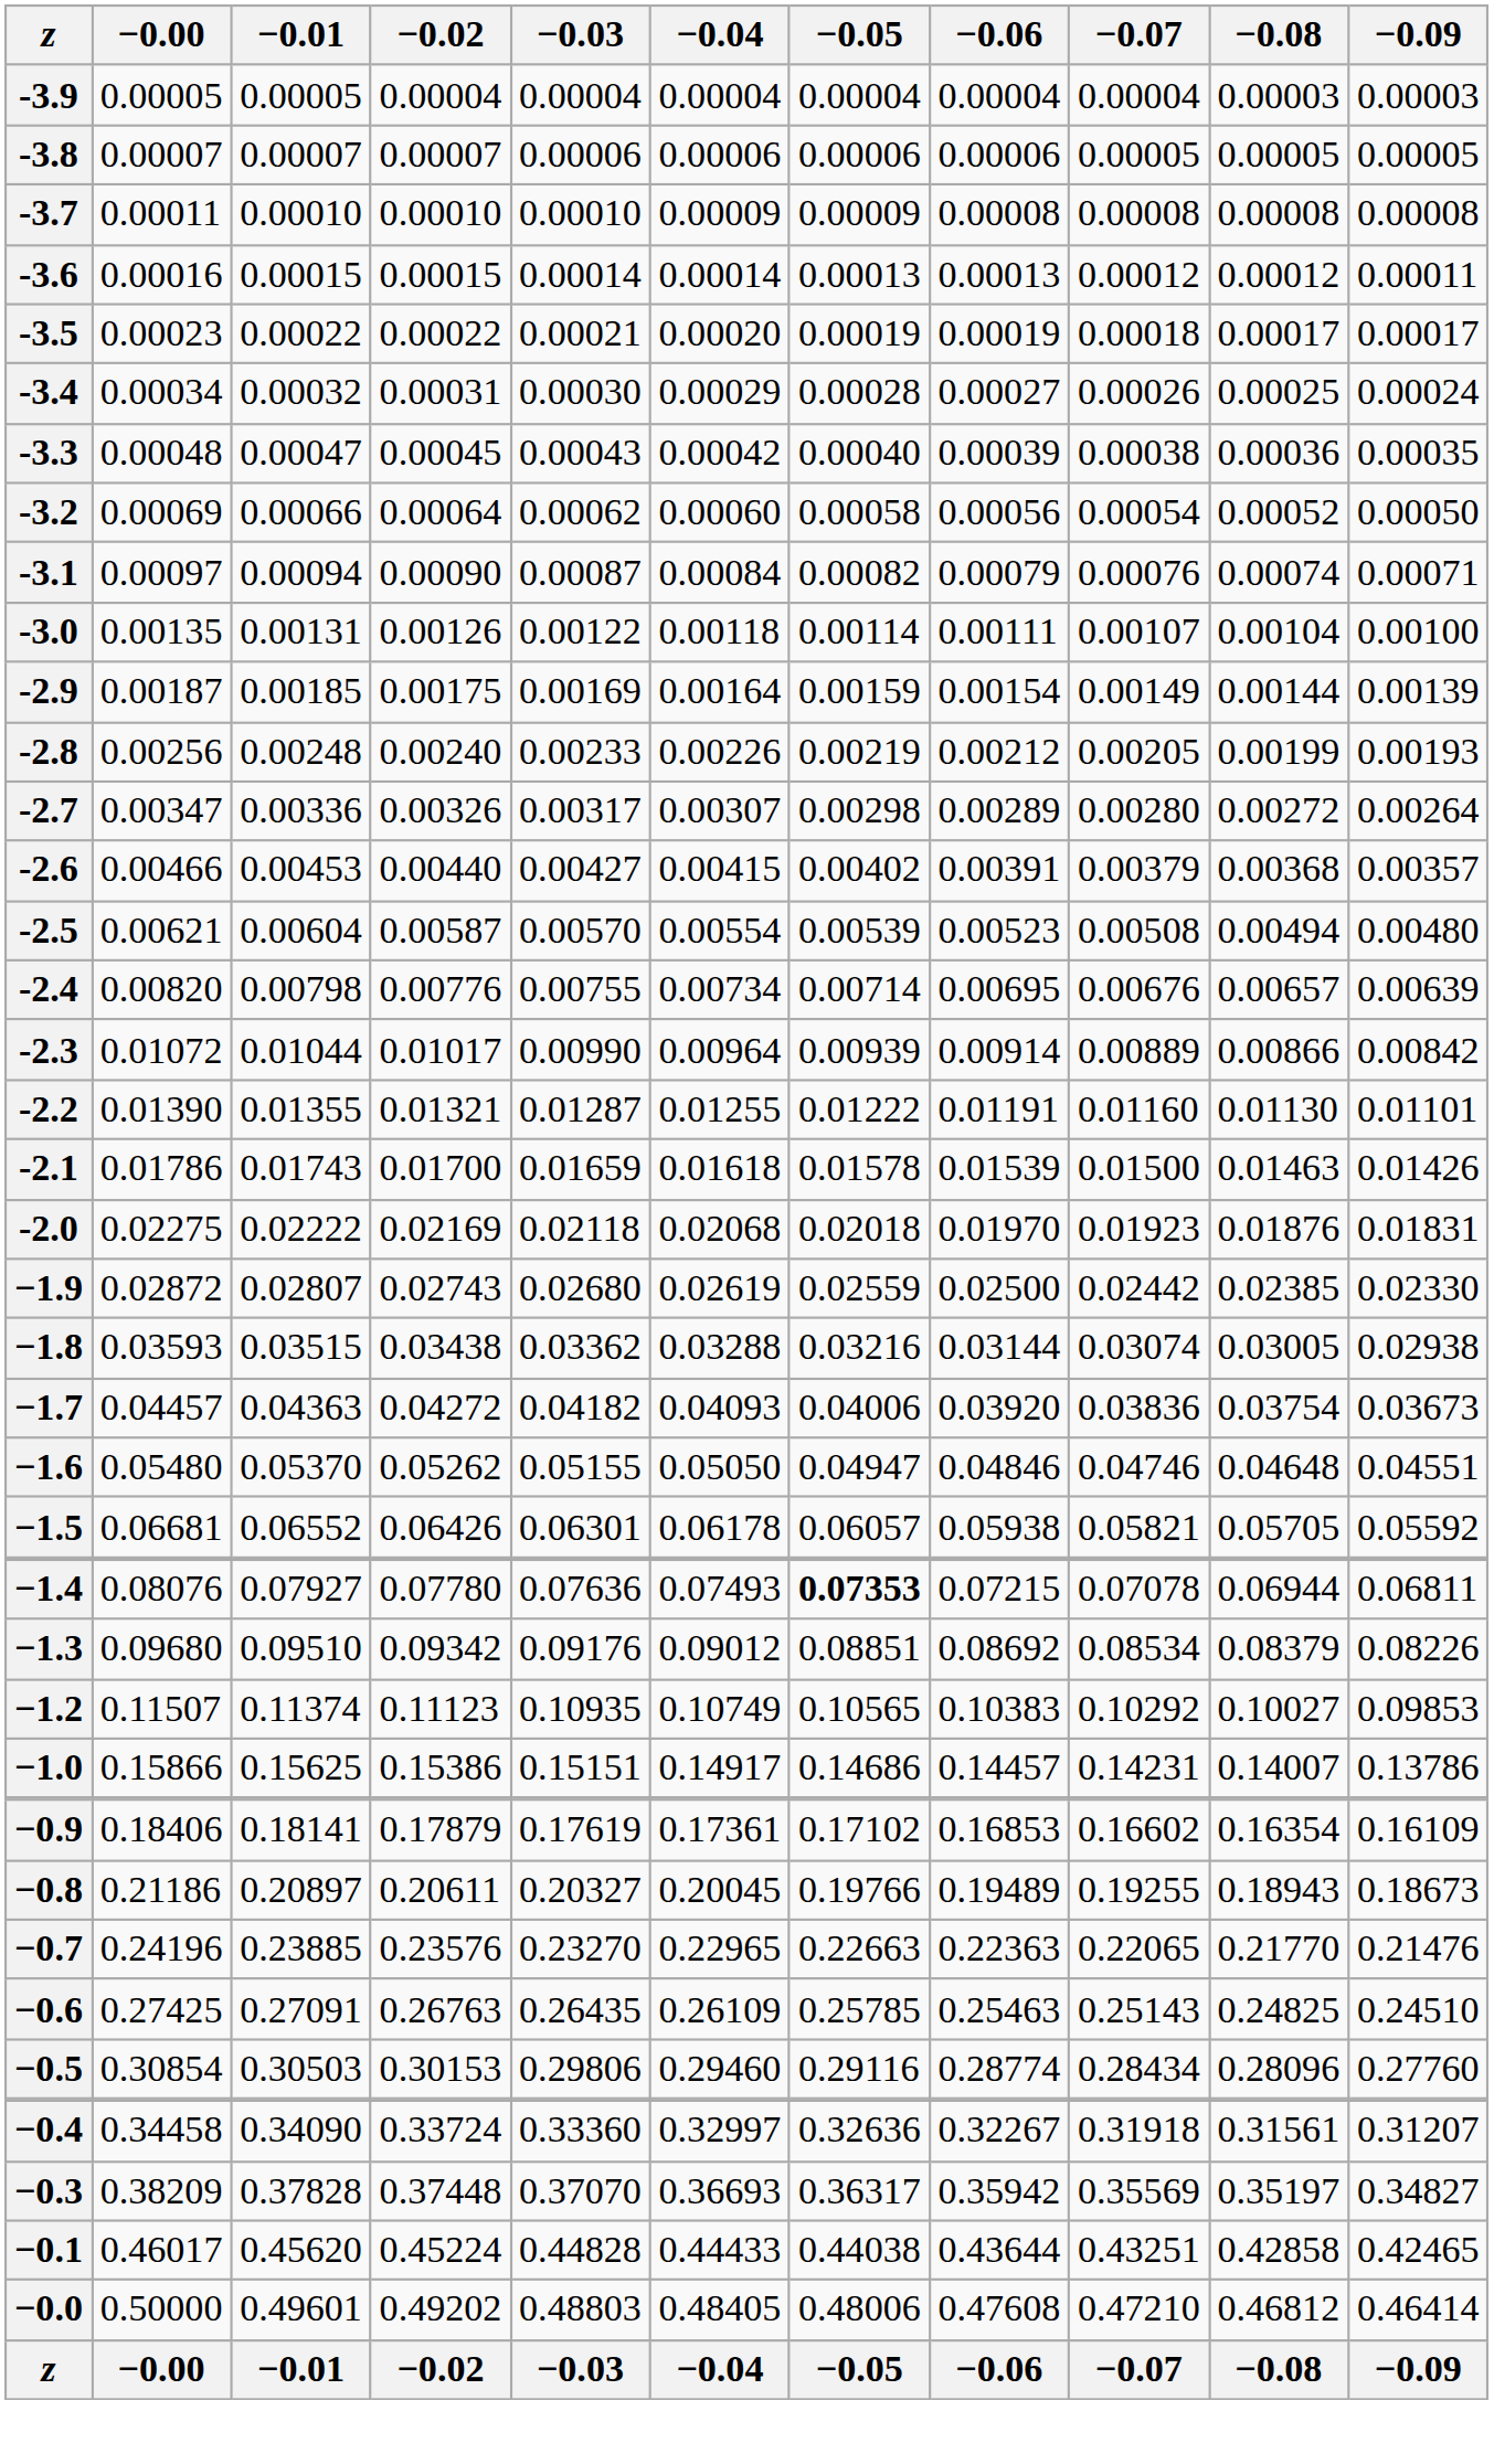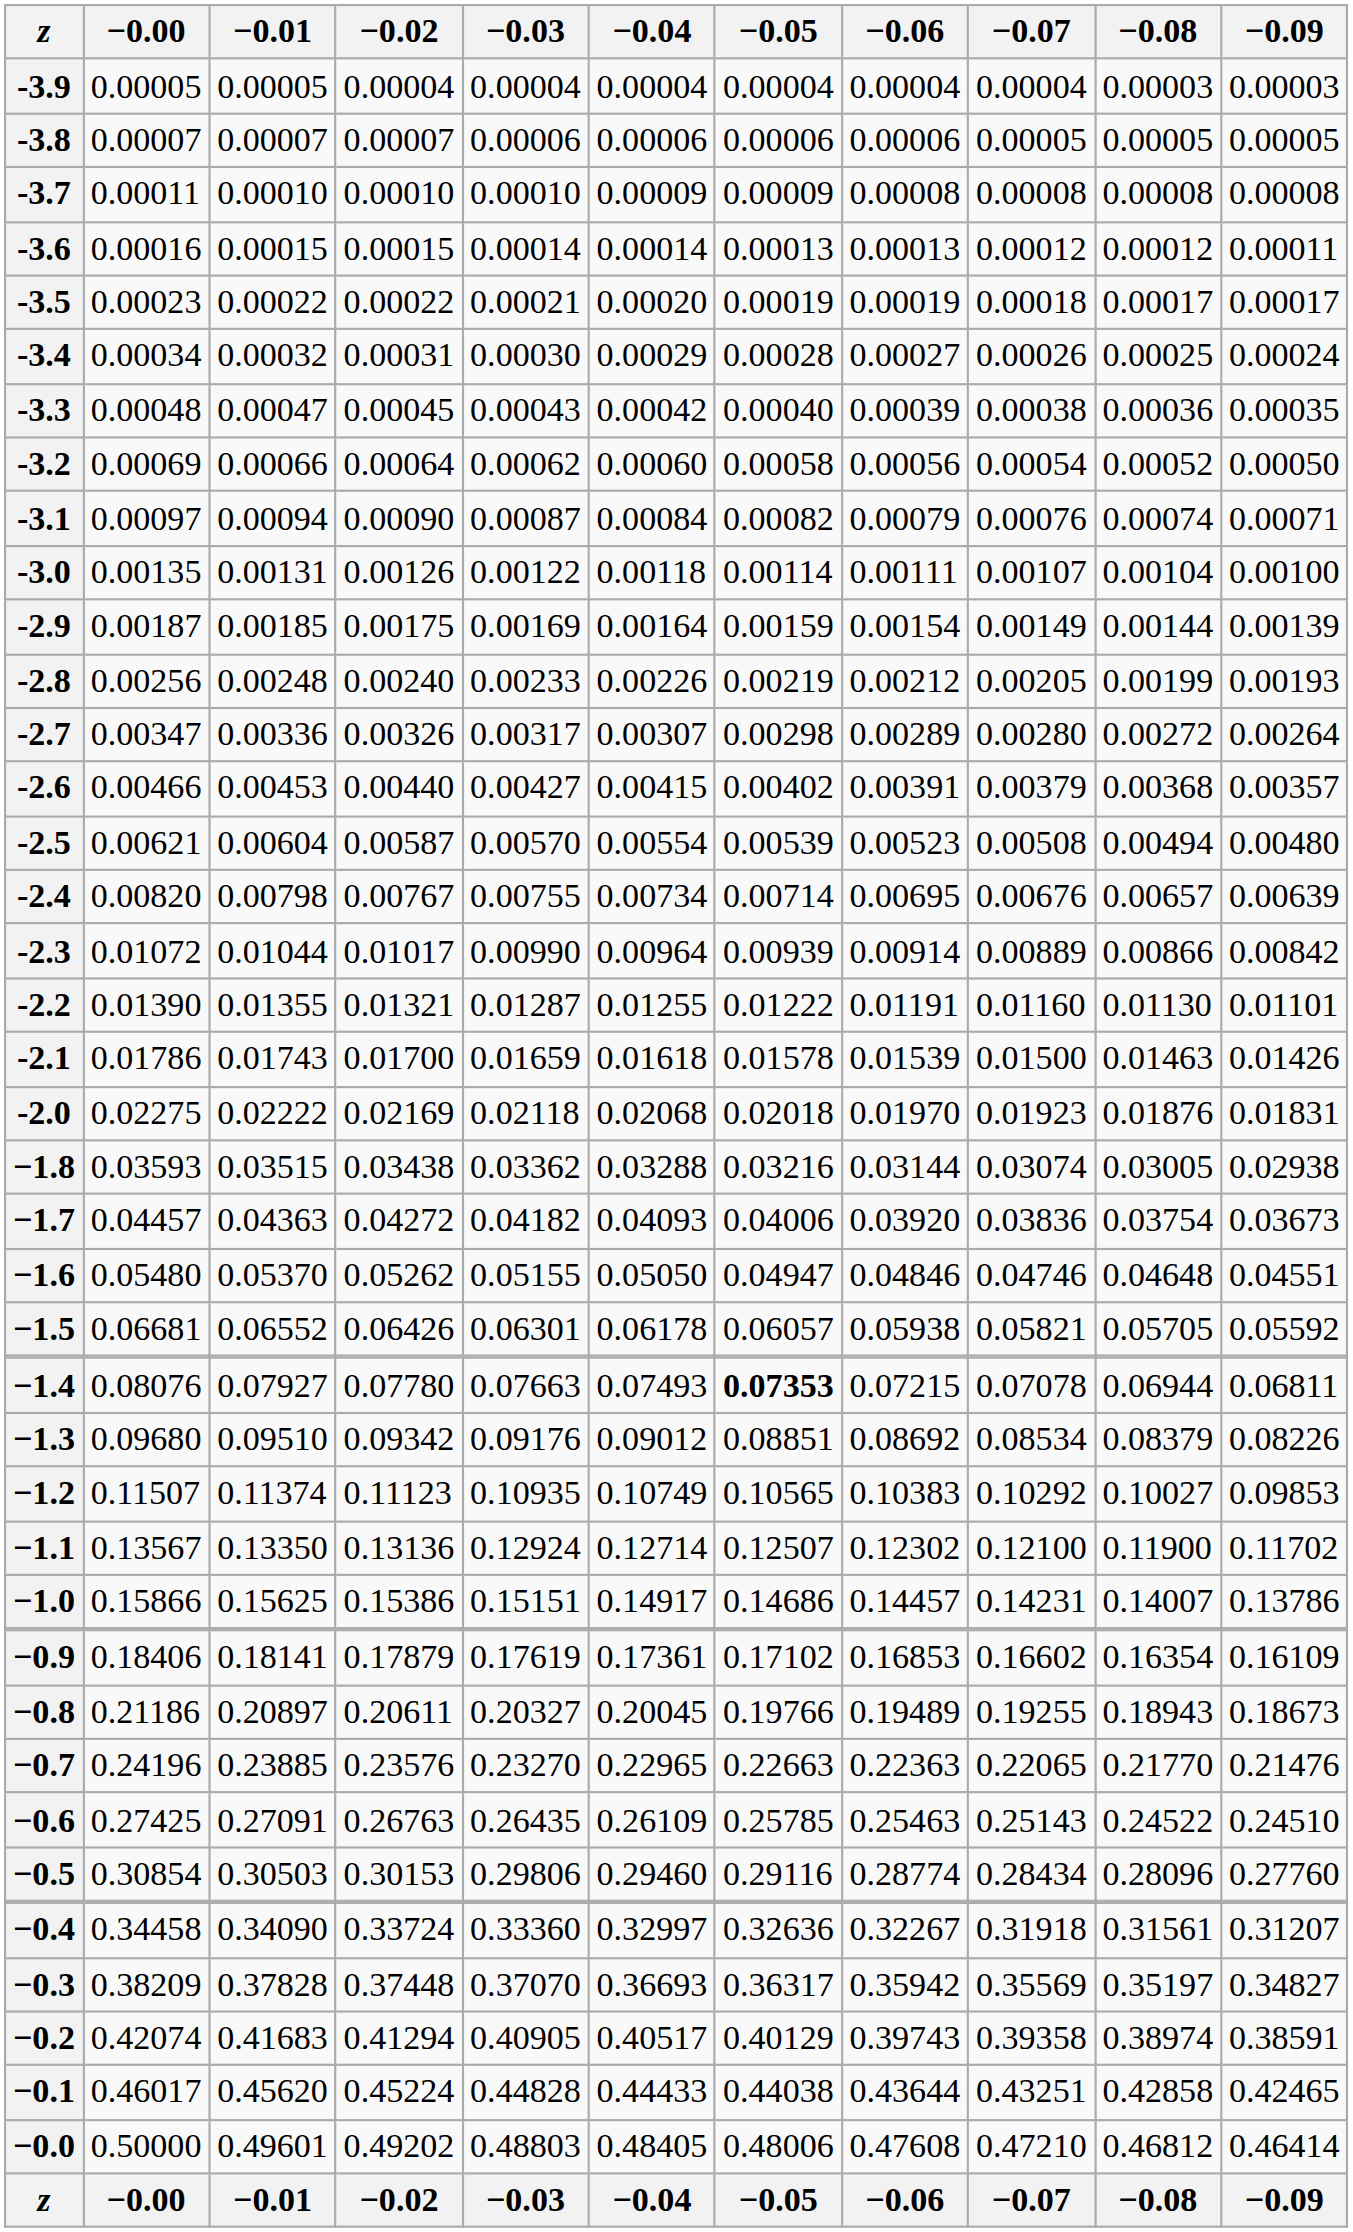 <table class="wikitable">
 <tr>
 <th><em>z</em></th>
 <th>−0.00</th>
 <th>−0.01</th>
 <th>−0.02</th>
 <th>−0.03</th>
 <th>−0.04</th>
 <th>−0.05</th>
 <th>−0.06</th>
 <th>−0.07</th>
 <th>−0.08</th>
 <th>−0.09</th>
 </tr>
 <tr>
 <th>-3.9</th>
 <td>0.00005</td>
 <td>0.00005</td>
 <td>0.00004</td>
 <td>0.00004</td>
 <td>0.00004</td>
 <td>0.00004</td>
 <td>0.00004</td>
 <td>0.00004</td>
 <td>0.00003</td>
 <td>0.00003</td>
 </tr>
 <tr>
 <th>-3.8</th>
 <td>0.00007</td>
 <td>0.00007</td>
 <td>0.00007</td>
 <td>0.00006</td>
 <td>0.00006</td>
 <td>0.00006</td>
 <td>0.00006</td>
 <td>0.00005</td>
 <td>0.00005</td>
 <td>0.00005</td>
 </tr>
 <tr>
 <th>-3.7</th>
 <td>0.00011</td>
 <td>0.00010</td>
 <td>0.00010</td>
 <td>0.00010</td>
 <td>0.00009</td>
 <td>0.00009</td>
 <td>0.00008</td>
 <td>0.00008</td>
 <td>0.00008</td>
 <td>0.00008</td>
 </tr>
 <tr>
 <th>-3.6</th>
 <td>0.00016</td>
 <td>0.00015</td>
 <td>0.00015</td>
 <td>0.00014</td>
 <td>0.00014</td>
 <td>0.00013</td>
 <td>0.00013</td>
 <td>0.00012</td>
 <td>0.00012</td>
 <td>0.00011</td>
 </tr>
 <tr>
 <th>-3.5</th>
 <td>0.00023</td>
 <td>0.00022</td>
 <td>0.00022</td>
 <td>0.00021</td>
 <td>0.00020</td>
 <td>0.00019</td>
 <td>0.00019</td>
 <td>0.00018</td>
 <td>0.00017</td>
 <td>0.00017</td>
 </tr>
 <tr>
 <th>-3.4</th>
 <td>0.00034</td>
 <td>0.00032</td>
 <td>0.00031</td>
 <td>0.00030</td>
 <td>0.00029</td>
 <td>0.00028</td>
 <td>0.00027</td>
 <td>0.00026</td>
 <td>0.00025</td>
 <td>0.00024</td>
 </tr>
 <tr>
 <th>-3.3</th>
 <td>0.00048</td>
 <td>0.00047</td>
 <td>0.00045</td>
 <td>0.00043</td>
 <td>0.00042</td>
 <td>0.00040</td>
 <td>0.00039</td>
 <td>0.00038</td>
 <td>0.00036</td>
 <td>0.00035</td>
 </tr>
 <tr>
 <th>-3.2</th>
 <td>0.00069</td>
 <td>0.00066</td>
 <td>0.00064</td>
 <td>0.00062</td>
 <td>0.00060</td>
 <td>0.00058</td>
 <td>0.00056</td>
 <td>0.00054</td>
 <td>0.00052</td>
 <td>0.00050</td>
 </tr>
 <tr>
 <th>-3.1</th>
 <td>0.00097</td>
 <td>0.00094</td>
 <td>0.00090</td>
 <td>0.00087</td>
 <td>0.00084</td>
 <td>0.00082</td>
 <td>0.00079</td>
 <td>0.00076</td>
 <td>0.00074</td>
 <td>0.00071</td>
 </tr>
 <tr>
 <th>-3.0</th>
 <td>0.00135</td>
 <td>0.00131</td>
 <td>0.00126</td>
 <td>0.00122</td>
 <td>0.00118</td>
 <td>0.00114</td>
 <td>0.00111</td>
 <td>0.00107</td>
 <td>0.00104</td>
 <td>0.00100</td>
 </tr>
 <tr>
 <th>-2.9</th>
 <td>0.00187</td>
 <td>0.00185</td>
 <td>0.00175</td>
 <td>0.00169</td>
 <td>0.00164</td>
 <td>0.00159</td>
 <td>0.00154</td>
 <td>0.00149</td>
 <td>0.00144</td>
 <td>0.00139</td>
 </tr>
 <tr>
 <th>-2.8</th>
 <td>0.00256</td>
 <td>0.00248</td>
 <td>0.00240</td>
 <td>0.00233</td>
 <td>0.00226</td>
 <td>0.00219</td>
 <td>0.00212</td>
 <td>0.00205</td>
 <td>0.00199</td>
 <td>0.00193</td>
 </tr>
 <tr>
 <th>-2.7</th>
 <td>0.00347</td>
 <td>0.00336</td>
 <td>0.00326</td>
 <td>0.00317</td>
 <td>0.00307</td>
 <td>0.00298</td>
 <td>0.00289</td>
 <td>0.00280</td>
 <td>0.00272</td>
 <td>0.00264</td>
 </tr>
 <tr>
 <th>-2.6</th>
 <td>0.00466</td>
 <td>0.00453</td>
 <td>0.00440</td>
 <td>0.00427</td>
 <td>0.00415</td>
 <td>0.00402</td>
 <td>0.00391</td>
 <td>0.00379</td>
 <td>0.00368</td>
 <td>0.00357</td>
 </tr>
 <tr>
 <th>-2.5</th>
 <td>0.00621</td>
 <td>0.00604</td>
 <td>0.00587</td>
 <td>0.00570</td>
 <td>0.00554</td>
 <td>0.00539</td>
 <td>0.00523</td>
 <td>0.00508</td>
 <td>0.00494</td>
 <td>0.00480</td>
 </tr>
 <tr>
 <th>-2.4</th>
 <td>0.00820</td>
 <td>0.00798</td>
-<td>0.00776</td>
+<td>0.00767</td>
 <td>0.00755</td>
 <td>0.00734</td>
 <td>0.00714</td>
 <td>0.00695</td>
 <td>0.00676</td>
 <td>0.00657</td>
 <td>0.00639</td>
 </tr>
 <tr>
 <th>-2.3</th>
 <td>0.01072</td>
 <td>0.01044</td>
 <td>0.01017</td>
 <td>0.00990</td>
 <td>0.00964</td>
 <td>0.00939</td>
 <td>0.00914</td>
 <td>0.00889</td>
 <td>0.00866</td>
 <td>0.00842</td>
 </tr>
 <tr>
 <th>-2.2</th>
 <td>0.01390</td>
 <td>0.01355</td>
 <td>0.01321</td>
 <td>0.01287</td>
 <td>0.01255</td>
 <td>0.01222</td>
 <td>0.01191</td>
 <td>0.01160</td>
 <td>0.01130</td>
 <td>0.01101</td>
 </tr>
 <tr>
 <th>-2.1</th>
 <td>0.01786</td>
 <td>0.01743</td>
 <td>0.01700</td>
 <td>0.01659</td>
 <td>0.01618</td>
 <td>0.01578</td>
 <td>0.01539</td>
 <td>0.01500</td>
 <td>0.01463</td>
 <td>0.01426</td>
 </tr>
 <tr>
 <th>-2.0</th>
 <td>0.02275</td>
 <td>0.02222</td>
 <td>0.02169</td>
 <td>0.02118</td>
 <td>0.02068</td>
 <td>0.02018</td>
 <td>0.01970</td>
 <td>0.01923</td>
 <td>0.01876</td>
 <td>0.01831</td>
 </tr>
 <tr>
-<th>−1.9</th>
-<td>0.02872</td>
-<td>0.02807</td>
-<td>0.02743</td>
-<td>0.02680</td>
-<td>0.02619</td>
-<td>0.02559</td>
-<td>0.02500</td>
-<td>0.02442</td>
-<td>0.02385</td>
-<td>0.02330</td>
-</tr>
-<tr>
 <th>−1.8</th>
 <td>0.03593</td>
 <td>0.03515</td>
 <td>0.03438</td>
 <td>0.03362</td>
 <td>0.03288</td>
 <td>0.03216</td>
 <td>0.03144</td>
 <td>0.03074</td>
 <td>0.03005</td>
 <td>0.02938</td>
 </tr>
 <tr>
 <th>−1.7</th>
 <td>0.04457</td>
 <td>0.04363</td>
 <td>0.04272</td>
 <td>0.04182</td>
 <td>0.04093</td>
 <td>0.04006</td>
 <td>0.03920</td>
 <td>0.03836</td>
 <td>0.03754</td>
 <td>0.03673</td>
 </tr>
 <tr>
 <th>−1.6</th>
 <td>0.05480</td>
 <td>0.05370</td>
 <td>0.05262</td>
 <td>0.05155</td>
 <td>0.05050</td>
 <td>0.04947</td>
 <td>0.04846</td>
 <td>0.04746</td>
 <td>0.04648</td>
 <td>0.04551</td>
 </tr>
 <tr>
 <th>−1.5</th>
 <td>0.06681</td>
 <td>0.06552</td>
 <td>0.06426</td>
 <td>0.06301</td>
 <td>0.06178</td>
 <td>0.06057</td>
 <td>0.05938</td>
 <td>0.05821</td>
 <td>0.05705</td>
 <td>0.05592</td>
 </tr>
 <tr>
 <td colspan="11" style="padding: 0;"></td>
 </tr>
 <tr>
 <th>−1.4</th>
 <td>0.08076</td>
 <td>0.07927</td>
 <td>0.07780</td>
-<td>0.07636</td>
+<td>0.07663</td>
 <td>0.07493</td>
 <td><strong>0.07353</strong></td>
 <td>0.07215</td>
 <td>0.07078</td>
 <td>0.06944</td>
 <td>0.06811</td>
 </tr>
 <tr>
 <th>−1.3</th>
 <td>0.09680</td>
 <td>0.09510</td>
 <td>0.09342</td>
 <td>0.09176</td>
 <td>0.09012</td>
 <td>0.08851</td>
 <td>0.08692</td>
 <td>0.08534</td>
 <td>0.08379</td>
 <td>0.08226</td>
 </tr>
 <tr>
 <th>−1.2</th>
 <td>0.11507</td>
 <td>0.11374</td>
 <td>0.11123</td>
 <td>0.10935</td>
 <td>0.10749</td>
 <td>0.10565</td>
 <td>0.10383</td>
 <td>0.10292</td>
 <td>0.10027</td>
 <td>0.09853</td>
+</tr>
+<tr>
+<th>−1.1</th>
+<td>0.13567</td>
+<td>0.13350</td>
+<td>0.13136</td>
+<td>0.12924</td>
+<td>0.12714</td>
+<td>0.12507</td>
+<td>0.12302</td>
+<td>0.12100</td>
+<td>0.11900</td>
+<td>0.11702</td>
 </tr>
 <tr>
 <th>−1.0</th>
 <td>0.15866</td>
 <td>0.15625</td>
 <td>0.15386</td>
 <td>0.15151</td>
 <td>0.14917</td>
 <td>0.14686</td>
 <td>0.14457</td>
 <td>0.14231</td>
 <td>0.14007</td>
 <td>0.13786</td>
 </tr>
 <tr>
 <td colspan="11" style="padding: 0;"></td>
 </tr>
 <tr>
 <th>−0.9</th>
 <td>0.18406</td>
 <td>0.18141</td>
 <td>0.17879</td>
 <td>0.17619</td>
 <td>0.17361</td>
 <td>0.17102</td>
 <td>0.16853</td>
 <td>0.16602</td>
 <td>0.16354</td>
 <td>0.16109</td>
 </tr>
 <tr>
 <th>−0.8</th>
 <td>0.21186</td>
 <td>0.20897</td>
 <td>0.20611</td>
 <td>0.20327</td>
 <td>0.20045</td>
 <td>0.19766</td>
 <td>0.19489</td>
 <td>0.19255</td>
 <td>0.18943</td>
 <td>0.18673</td>
 </tr>
 <tr>
 <th>−0.7</th>
 <td>0.24196</td>
 <td>0.23885</td>
 <td>0.23576</td>
 <td>0.23270</td>
 <td>0.22965</td>
 <td>0.22663</td>
 <td>0.22363</td>
 <td>0.22065</td>
 <td>0.21770</td>
 <td>0.21476</td>
 </tr>
 <tr>
 <th>−0.6</th>
 <td>0.27425</td>
 <td>0.27091</td>
 <td>0.26763</td>
 <td>0.26435</td>
 <td>0.26109</td>
 <td>0.25785</td>
 <td>0.25463</td>
 <td>0.25143</td>
-<td>0.24825</td>
+<td>0.24522</td>
 <td>0.24510</td>
 </tr>
 <tr>
 <th>−0.5</th>
 <td>0.30854</td>
 <td>0.30503</td>
 <td>0.30153</td>
 <td>0.29806</td>
 <td>0.29460</td>
 <td>0.29116</td>
 <td>0.28774</td>
 <td>0.28434</td>
 <td>0.28096</td>
 <td>0.27760</td>
 </tr>
 <tr>
 <td colspan="11" style="padding: 0;"></td>
 </tr>
 <tr>
 <th>−0.4</th>
 <td>0.34458</td>
 <td>0.34090</td>
 <td>0.33724</td>
 <td>0.33360</td>
 <td>0.32997</td>
 <td>0.32636</td>
 <td>0.32267</td>
 <td>0.31918</td>
 <td>0.31561</td>
 <td>0.31207</td>
 </tr>
 <tr>
 <th>−0.3</th>
 <td>0.38209</td>
 <td>0.37828</td>
 <td>0.37448</td>
 <td>0.37070</td>
 <td>0.36693</td>
 <td>0.36317</td>
 <td>0.35942</td>
 <td>0.35569</td>
 <td>0.35197</td>
 <td>0.34827</td>
 </tr>
 <tr>
+<th>−0.2</th>
+<td>0.42074</td>
+<td>0.41683</td>
+<td>0.41294</td>
+<td>0.40905</td>
+<td>0.40517</td>
+<td>0.40129</td>
+<td>0.39743</td>
+<td>0.39358</td>
+<td>0.38974</td>
+<td>0.38591</td>
+</tr>
+<tr>
 <th>−0.1</th>
 <td>0.46017</td>
 <td>0.45620</td>
 <td>0.45224</td>
 <td>0.44828</td>
 <td>0.44433</td>
 <td>0.44038</td>
 <td>0.43644</td>
 <td>0.43251</td>
 <td>0.42858</td>
 <td>0.42465</td>
 </tr>
 <tr>
 <th>−0.0</th>
 <td>0.50000</td>
 <td>0.49601</td>
 <td>0.49202</td>
 <td>0.48803</td>
 <td>0.48405</td>
 <td>0.48006</td>
 <td>0.47608</td>
 <td>0.47210</td>
 <td>0.46812</td>
 <td>0.46414</td>
 </tr>
 <tr>
 <th><em>z</em></th>
 <th>−0.00</th>
 <th>−0.01</th>
 <th>−0.02</th>
 <th>−0.03</th>
 <th>−0.04</th>
 <th>−0.05</th>
 <th>−0.06</th>
 <th>−0.07</th>
 <th>−0.08</th>
 <th>−0.09</th>
 </tr>
 </table>
